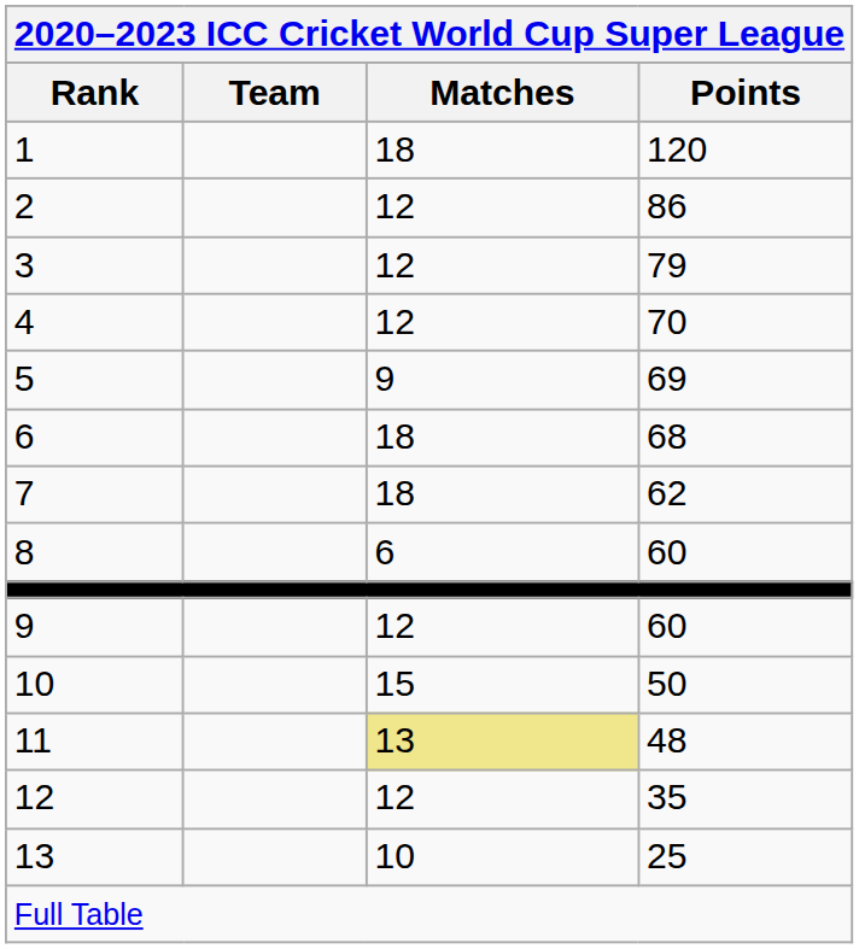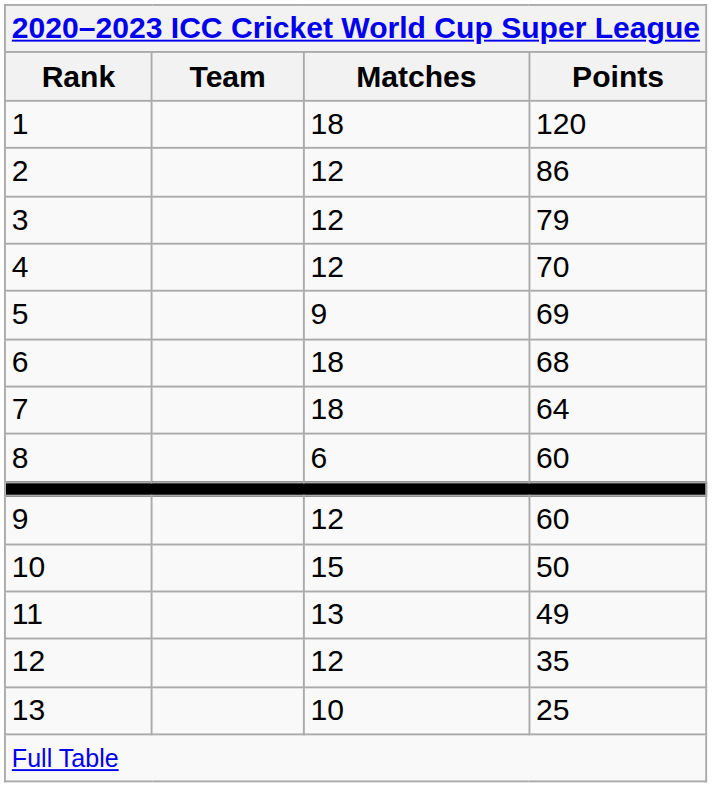 <table class="wikitable" style="white-space: nowrap;" style="text-align:center">
 <tr>
 <th colspan="4"><a href='#'>2020–2023 ICC Cricket World Cup Super League</a></th>
 </tr>
 <tr>
 <th>Rank</th>
 <th>Team</th>
 <th>Matches</th>
 <th>Points</th>
 </tr>
 <tr>
 <td>1</td>
 <td style="text-align:left"></td>
 <td>18</td>
 <td>120</td>
 </tr>
 <tr>
 <td>2</td>
 <td style="text-align:left"></td>
 <td>12</td>
 <td>86</td>
 </tr>
 <tr>
 <td>3</td>
 <td style="text-align:left"></td>
 <td>12</td>
 <td>79</td>
 </tr>
 <tr>
 <td>4</td>
 <td style="text-align:left"></td>
 <td>12</td>
 <td>70</td>
 </tr>
 <tr>
 <td>5</td>
 <td style="text-align:left"></td>
 <td>9</td>
 <td>69</td>
 </tr>
 <tr>
 <td>6</td>
 <td style="text-align:left"></td>
 <td>18</td>
 <td>68</td>
 </tr>
 <tr>
 <td>7</td>
 <td style="text-align:left"></td>
 <td>18</td>
-<td>62</td>
+<td>64</td>
 </tr>
 <tr>
 <td>8</td>
 <td style="text-align:left"></td>
 <td>6</td>
 <td>60</td>
 </tr>
 <tr>
 <td colspan="4" style="background-color:#000"></td>
 </tr>
 <tr>
 <td>9</td>
 <td style="text-align:left"></td>
 <td>12</td>
 <td>60</td>
 </tr>
 <tr>
 <td>10</td>
 <td style="text-align:left"></td>
 <td>15</td>
 <td>50</td>
 </tr>
 <tr>
 <td>11</td>
 <td style="text-align:left"></td>
-<td style="background: khaki;">13</td>
-<td>48</td>
+<td>13</td>
+<td>49</td>
 </tr>
 <tr>
 <td>12</td>
 <td style="text-align:left"></td>
 <td>12</td>
 <td>35</td>
 </tr>
 <tr>
 <td>13</td>
 <td style="text-align:left"></td>
 <td>10</td>
 <td>25</td>
 </tr>
 <tr>
 <td colspan="4"><small><a href='#'>Full Table</a></small></td>
 </tr>
 </table>
